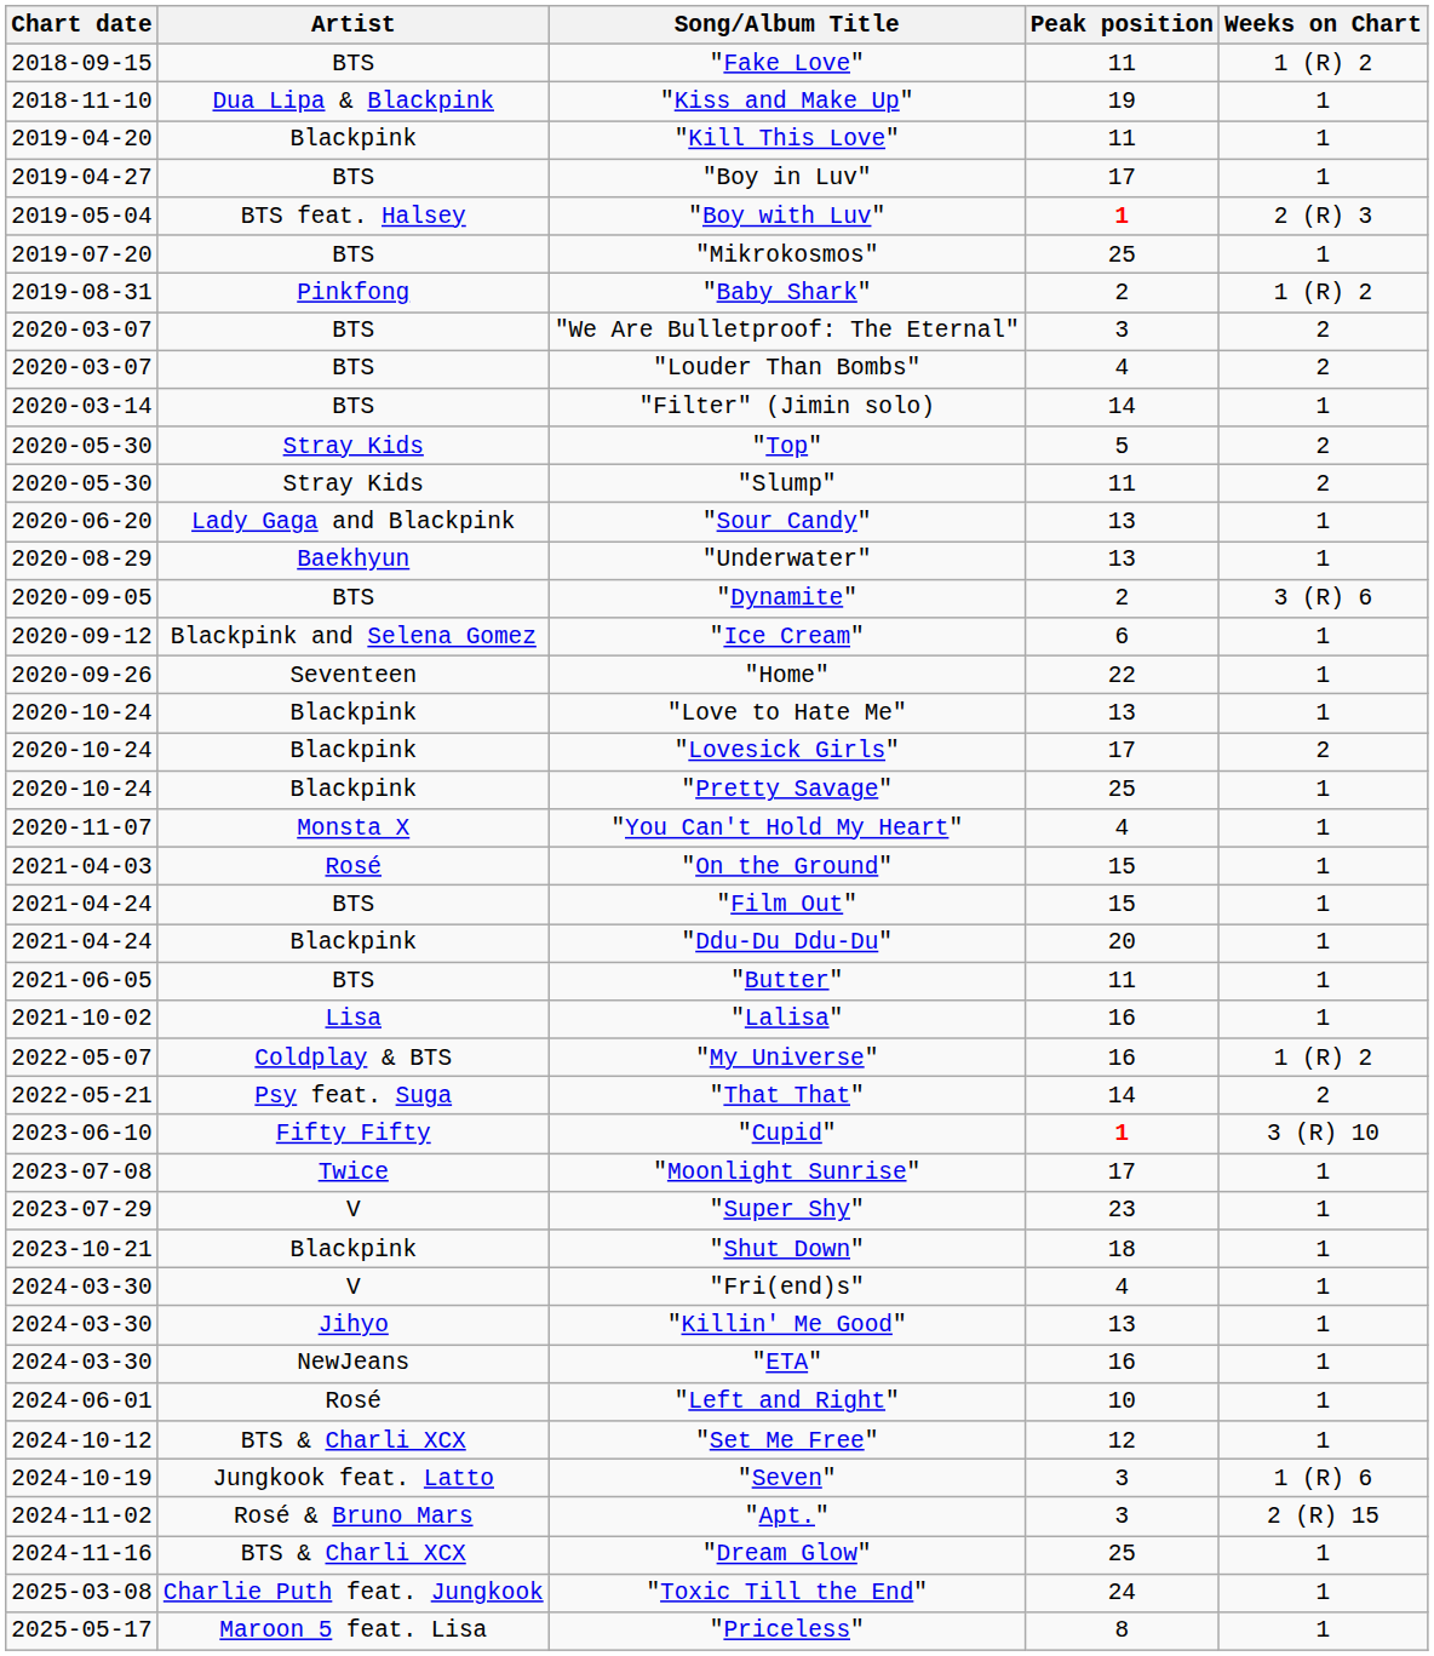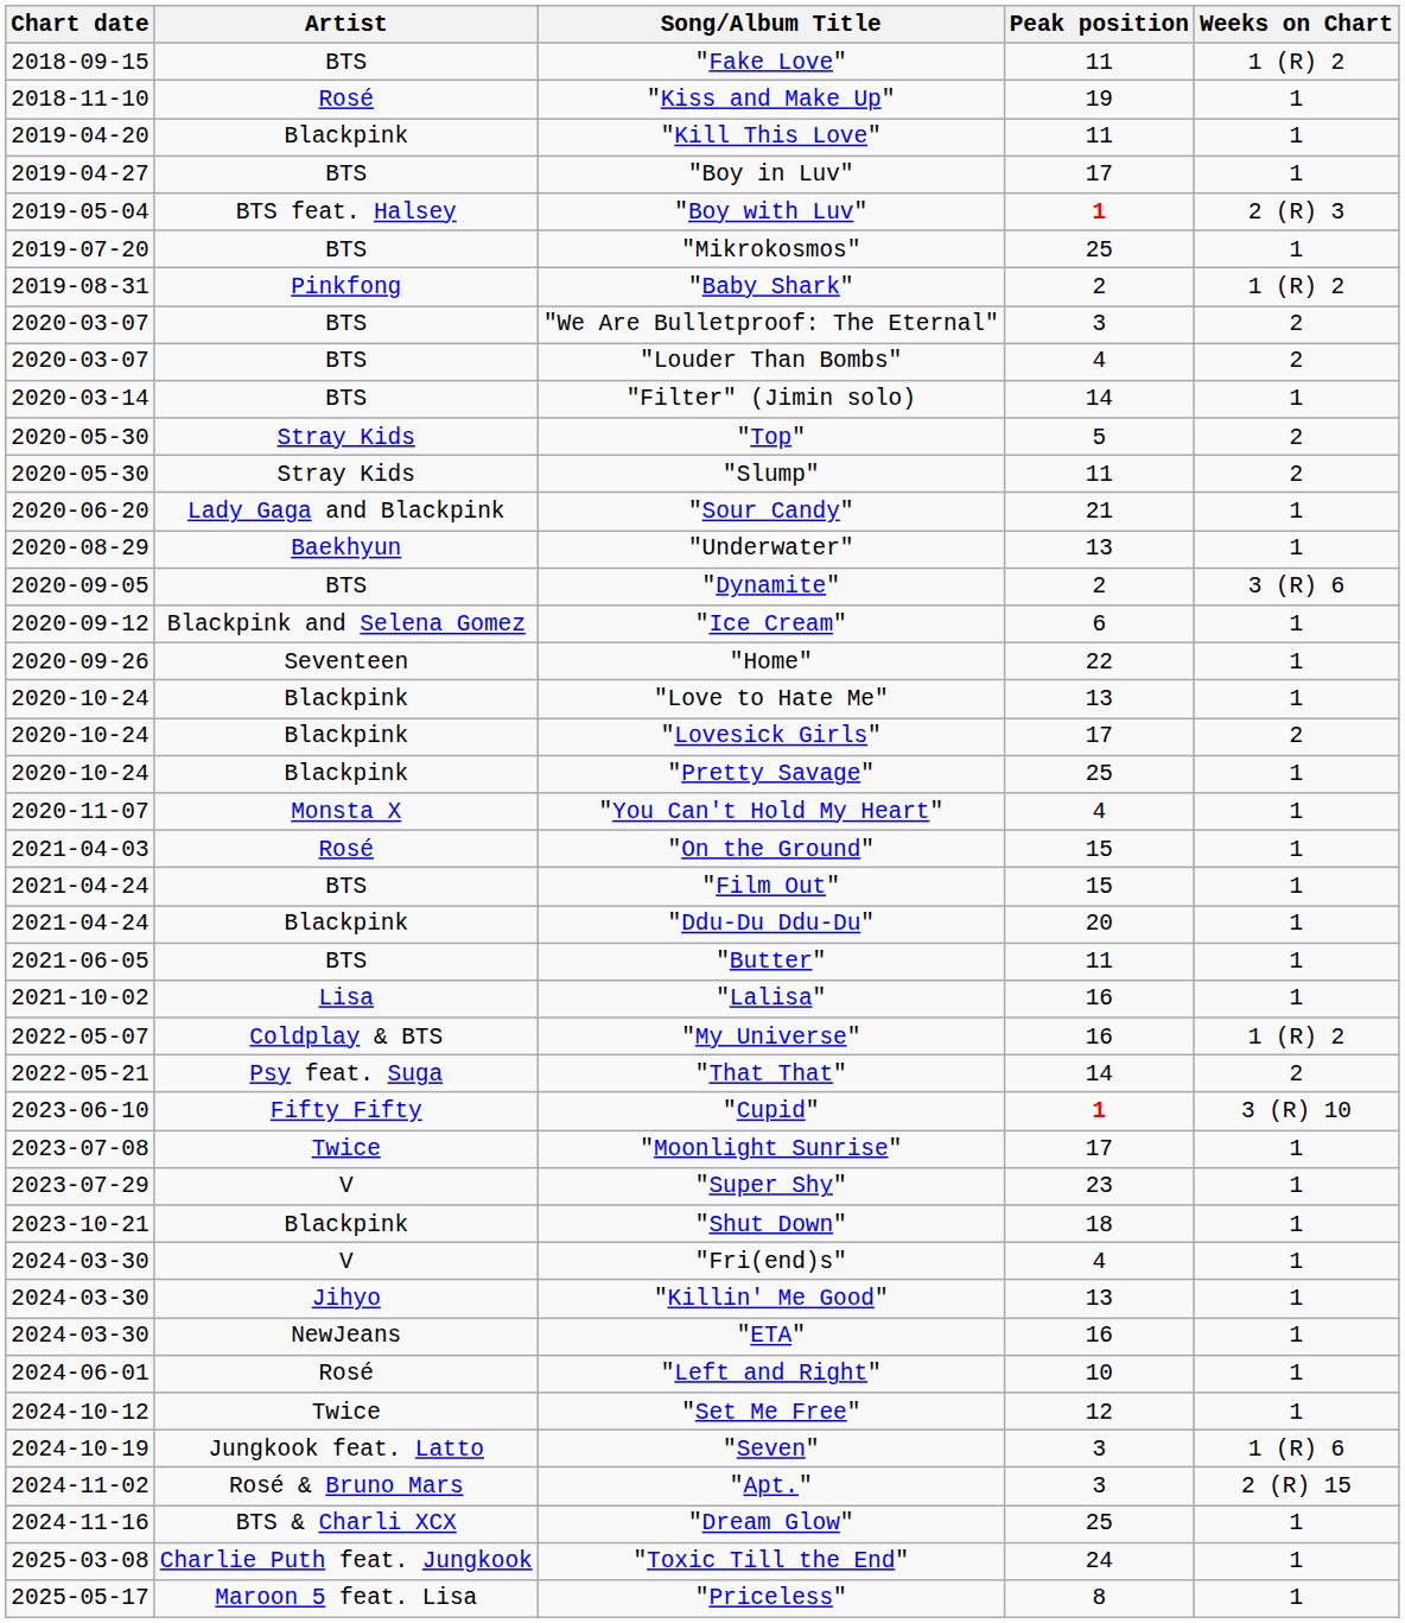 <table class="wikitable sortable" style="text-align:center">
 <tr>
 <th>Chart date</th>
 <th>Artist</th>
 <th>Song/Album Title</th>
 <th>Peak position</th>
 <th>Weeks on Chart</th>
 </tr>
 <tr>
 <td>2018-09-15</td>
 <td>BTS</td>
 <td>"<a href='#'>Fake Love</a>"</td>
 <td>11</td>
 <td>1 (R) 2</td>
 </tr>
 <tr>
 <td>2018-11-10</td>
-<td><a href='#'>Dua Lipa</a> & <a href='#'>Blackpink</a></td>
+<td><a href='#'>Rosé</a></td>
 <td>"<a href='#'>Kiss and Make Up</a>"</td>
 <td>19</td>
 <td>1</td>
 </tr>
 <tr>
 <td>2019-04-20</td>
 <td>Blackpink</td>
 <td>"<a href='#'>Kill This Love</a>"</td>
 <td>11</td>
 <td>1</td>
 </tr>
 <tr>
 <td>2019-04-27</td>
 <td>BTS</td>
 <td>"Boy in Luv"</td>
 <td>17</td>
 <td>1</td>
 </tr>
 <tr>
 <td>2019-05-04</td>
 <td>BTS feat. <a href='#'>Halsey</a></td>
 <td>"<a href='#'>Boy with Luv</a>"</td>
 <td style="color:red;"><strong>1</strong></td>
 <td>2 (R) 3</td>
 </tr>
 <tr>
 <td>2019-07-20</td>
 <td>BTS</td>
 <td>"Mikrokosmos"</td>
 <td>25</td>
 <td>1</td>
 </tr>
 <tr>
 <td>2019-08-31</td>
 <td><a href='#'>Pinkfong</a></td>
 <td>"<a href='#'>Baby Shark</a>"</td>
 <td>2</td>
 <td>1 (R) 2</td>
 </tr>
 <tr>
 <td>2020-03-07</td>
 <td>BTS</td>
 <td>"We Are Bulletproof: The Eternal"</td>
 <td>3</td>
 <td>2</td>
 </tr>
 <tr>
 <td>2020-03-07</td>
 <td>BTS</td>
 <td>"Louder Than Bombs"</td>
 <td>4</td>
 <td>2</td>
 </tr>
 <tr>
 <td>2020-03-14</td>
 <td>BTS</td>
 <td>"Filter" (Jimin solo)</td>
 <td>14</td>
 <td>1</td>
 </tr>
 <tr>
 <td>2020-05-30</td>
 <td><a href='#'>Stray Kids</a></td>
 <td>"<a href='#'>Top</a>"</td>
 <td>5</td>
 <td>2</td>
 </tr>
 <tr>
 <td>2020-05-30</td>
 <td>Stray Kids</td>
 <td>"Slump"</td>
 <td>11</td>
 <td>2</td>
 </tr>
 <tr>
 <td>2020-06-20</td>
 <td><a href='#'>Lady Gaga</a> and Blackpink</td>
 <td>"<a href='#'>Sour Candy</a>"</td>
-<td>13</td>
+<td>21</td>
 <td>1</td>
 </tr>
 <tr>
 <td>2020-08-29</td>
 <td><a href='#'>Baekhyun</a></td>
 <td>"Underwater"</td>
 <td>13</td>
 <td>1</td>
 </tr>
 <tr>
 <td>2020-09-05</td>
 <td>BTS</td>
 <td>"<a href='#'>Dynamite</a>"</td>
 <td>2</td>
 <td>3 (R) 6</td>
 </tr>
 <tr>
 <td>2020-09-12</td>
 <td>Blackpink and <a href='#'>Selena Gomez</a></td>
 <td>"<a href='#'>Ice Cream</a>"</td>
 <td>6</td>
 <td>1</td>
 </tr>
 <tr>
 <td>2020-09-26</td>
 <td>Seventeen</td>
 <td>"Home"</td>
 <td>22</td>
 <td>1</td>
 </tr>
 <tr>
 <td>2020-10-24</td>
 <td>Blackpink</td>
 <td>"Love to Hate Me"</td>
 <td>13</td>
 <td>1</td>
 </tr>
 <tr>
 <td>2020-10-24</td>
 <td>Blackpink</td>
 <td>"<a href='#'>Lovesick Girls</a>"</td>
 <td>17</td>
 <td>2</td>
 </tr>
 <tr>
 <td>2020-10-24</td>
 <td>Blackpink</td>
 <td>"<a href='#'>Pretty Savage</a>"</td>
 <td>25</td>
 <td>1</td>
 </tr>
 <tr>
 <td>2020-11-07</td>
 <td><a href='#'>Monsta X</a></td>
 <td>"<a href='#'>You Can't Hold My Heart</a>"</td>
 <td>4</td>
 <td>1</td>
 </tr>
 <tr>
 <td>2021-04-03</td>
 <td><a href='#'>Rosé</a></td>
 <td>"<a href='#'>On the Ground</a>"</td>
 <td>15</td>
 <td>1</td>
 </tr>
 <tr>
 <td>2021-04-24</td>
 <td>BTS</td>
 <td>"<a href='#'>Film Out</a>"</td>
 <td>15</td>
 <td>1</td>
 </tr>
 <tr>
 <td>2021-04-24</td>
 <td>Blackpink</td>
 <td>"<a href='#'>Ddu-Du Ddu-Du</a>"</td>
 <td>20</td>
 <td>1</td>
 </tr>
 <tr>
 <td>2021-06-05</td>
 <td>BTS</td>
 <td>"<a href='#'>Butter</a>"</td>
 <td>11</td>
 <td>1</td>
 </tr>
 <tr>
 <td>2021-10-02</td>
 <td><a href='#'>Lisa</a></td>
 <td>"<a href='#'>Lalisa</a>"</td>
 <td>16</td>
 <td>1</td>
 </tr>
 <tr>
 <td>2022-05-07</td>
 <td><a href='#'>Coldplay</a> & BTS</td>
 <td>"<a href='#'>My Universe</a>"</td>
 <td>16</td>
 <td>1 (R) 2</td>
 </tr>
 <tr>
 <td>2022-05-21</td>
 <td><a href='#'>Psy</a> feat. <a href='#'>Suga</a></td>
 <td>"<a href='#'>That That</a>"</td>
 <td>14</td>
 <td>2</td>
 </tr>
 <tr>
 <td>2023-06-10</td>
 <td><a href='#'>Fifty Fifty</a></td>
 <td>"<a href='#'>Cupid</a>"</td>
 <td style="color:red"><strong>1</strong></td>
 <td>3 (R) 10</td>
 </tr>
 <tr>
 <td>2023-07-08</td>
 <td><a href='#'>Twice</a></td>
 <td>"<a href='#'>Moonlight Sunrise</a>"</td>
 <td>17</td>
 <td>1</td>
 </tr>
 <tr>
 <td>2023-07-29</td>
 <td>V</td>
 <td>"<a href='#'>Super Shy</a>"</td>
 <td>23</td>
 <td>1</td>
 </tr>
 <tr>
 <td>2023-10-21</td>
 <td>Blackpink</td>
 <td>"<a href='#'>Shut Down</a>"</td>
 <td>18</td>
 <td>1</td>
 </tr>
 <tr>
 <td>2024-03-30</td>
 <td>V</td>
 <td>"Fri(end)s"</td>
 <td>4</td>
 <td>1</td>
 </tr>
 <tr>
 <td>2024-03-30</td>
 <td><a href='#'>Jihyo</a></td>
 <td>"<a href='#'>Killin' Me Good</a>"</td>
 <td>13</td>
 <td>1</td>
 </tr>
 <tr>
 <td>2024-03-30</td>
 <td>NewJeans</td>
 <td>"<a href='#'>ETA</a>"</td>
 <td>16</td>
 <td>1</td>
 </tr>
 <tr>
 <td>2024-06-01</td>
 <td>Rosé</td>
 <td>"<a href='#'>Left and Right</a>"</td>
 <td>10</td>
 <td>1</td>
 </tr>
 <tr>
 <td>2024-10-12</td>
-<td>BTS & <a href='#'>Charli XCX</a></td>
+<td>Twice</td>
 <td>"<a href='#'>Set Me Free</a>"</td>
 <td>12</td>
 <td>1</td>
 </tr>
 <tr>
 <td>2024-10-19</td>
 <td>Jungkook feat. <a href='#'>Latto</a></td>
 <td>"<a href='#'>Seven</a>"</td>
 <td>3</td>
 <td>1 (R) 6</td>
 </tr>
 <tr>
 <td>2024-11-02</td>
 <td>Rosé & <a href='#'>Bruno Mars</a></td>
 <td>"<a href='#'>Apt.</a>"</td>
 <td>3</td>
 <td>2 (R) 15</td>
 </tr>
 <tr>
 <td>2024-11-16</td>
 <td>BTS & <a href='#'>Charli XCX</a></td>
 <td>"<a href='#'>Dream Glow</a>"</td>
 <td>25</td>
 <td>1</td>
 </tr>
 <tr>
 <td>2025-03-08</td>
 <td><a href='#'>Charlie Puth</a> feat. <a href='#'>Jungkook</a></td>
 <td>"<a href='#'>Toxic Till the End</a>"</td>
 <td>24</td>
 <td>1</td>
 </tr>
 <tr>
 <td>2025-05-17</td>
 <td><a href='#'>Maroon 5</a> feat. Lisa</td>
 <td>"<a href='#'>Priceless</a>"</td>
 <td>8</td>
 <td>1</td>
 </tr>
 </table>
